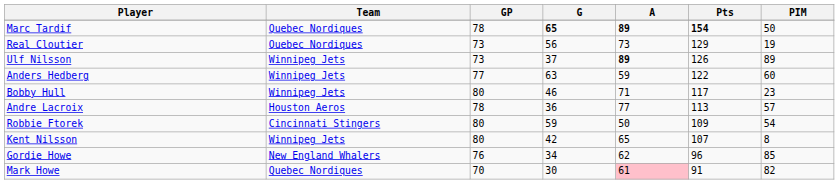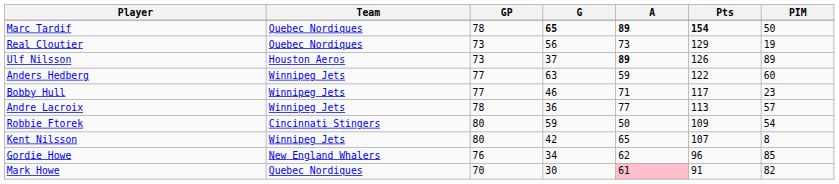 <table class="wikitable sortable">
 <tr>
 <th bgcolor="#DDDDFF" width="18%">Player</th>
 <th bgcolor="#DDDDFF" width="14%">Team</th>
 <th bgcolor="#DDDDFF" width="5%">GP</th>
 <th bgcolor="#DDDDFF" width="5%">G</th>
 <th bgcolor="#DDDDFF" width="5%">A</th>
 <th bgcolor="#DDDDFF" width="5%">Pts</th>
 <th bgcolor="#DDDDFF" width="5%">PIM</th>
 </tr>
 <tr>
 </tr>
 <tr>
 <td align="left"><a href='#'>Marc Tardif</a></td>
 <td><a href='#'>Quebec Nordiques</a></td>
 <td>78</td>
 <td><strong>65</strong></td>
 <td><strong>89</strong></td>
 <td><strong>154</strong></td>
 <td>50</td>
 </tr>
 <tr>
 <td align="left"><a href='#'>Real Cloutier</a></td>
 <td><a href='#'>Quebec Nordiques</a></td>
 <td>73</td>
 <td>56</td>
 <td>73</td>
 <td>129</td>
 <td>19</td>
 </tr>
 <tr>
 <td align="left"><a href='#'>Ulf Nilsson</a></td>
-<td><a href='#'>Winnipeg Jets</a></td>
+<td><a href='#'>Houston Aeros</a></td>
 <td>73</td>
 <td>37</td>
 <td><strong>89</strong></td>
 <td>126</td>
 <td>89</td>
 </tr>
 <tr>
 <td align="left"><a href='#'>Anders Hedberg</a></td>
 <td><a href='#'>Winnipeg Jets</a></td>
 <td>77</td>
 <td>63</td>
 <td>59</td>
 <td>122</td>
 <td>60</td>
 </tr>
 <tr>
 <td align="left"><a href='#'>Bobby Hull</a></td>
 <td><a href='#'>Winnipeg Jets</a></td>
-<td>80</td>
+<td>77</td>
 <td>46</td>
 <td>71</td>
 <td>117</td>
 <td>23</td>
 </tr>
 <tr>
 <td align="left"><a href='#'>Andre Lacroix</a></td>
-<td><a href='#'>Houston Aeros</a></td>
+<td><a href='#'>Winnipeg Jets</a></td>
 <td>78</td>
 <td>36</td>
 <td>77</td>
 <td>113</td>
 <td>57</td>
 </tr>
 <tr>
 <td align="left"><a href='#'>Robbie Ftorek</a></td>
 <td><a href='#'>Cincinnati Stingers</a></td>
 <td>80</td>
 <td>59</td>
 <td>50</td>
 <td>109</td>
 <td>54</td>
 </tr>
 <tr>
 <td align="left"><a href='#'>Kent Nilsson</a></td>
 <td><a href='#'>Winnipeg Jets</a></td>
 <td>80</td>
 <td>42</td>
 <td>65</td>
 <td>107</td>
 <td>8</td>
 </tr>
 <tr>
 <td align="left"><a href='#'>Gordie Howe</a></td>
 <td><a href='#'>New England Whalers</a></td>
 <td>76</td>
 <td>34</td>
 <td>62</td>
 <td>96</td>
 <td>85</td>
 </tr>
 <tr>
 <td align="left"><a href='#'>Mark Howe</a></td>
 <td><a href='#'>Quebec Nordiques</a></td>
 <td>70</td>
 <td>30</td>
 <td style="background: pink;">61</td>
 <td>91</td>
 <td>82</td>
 </tr>
 </table>
